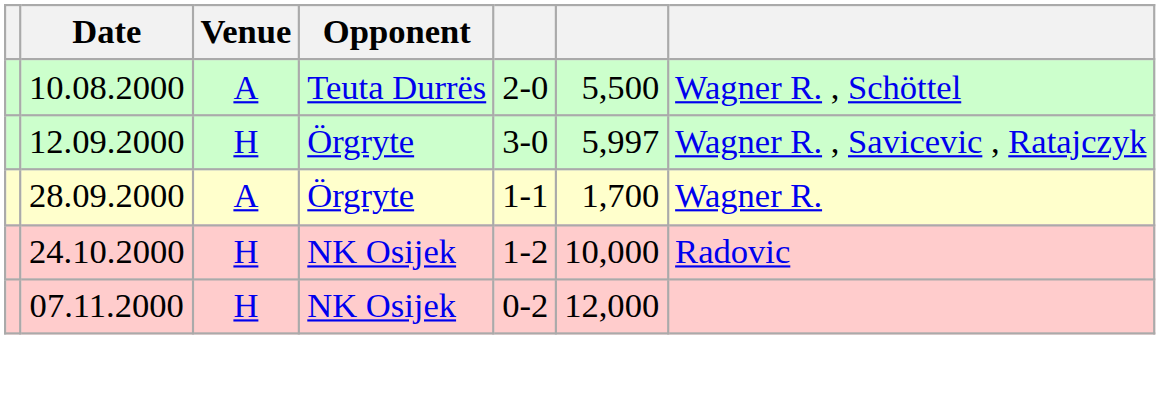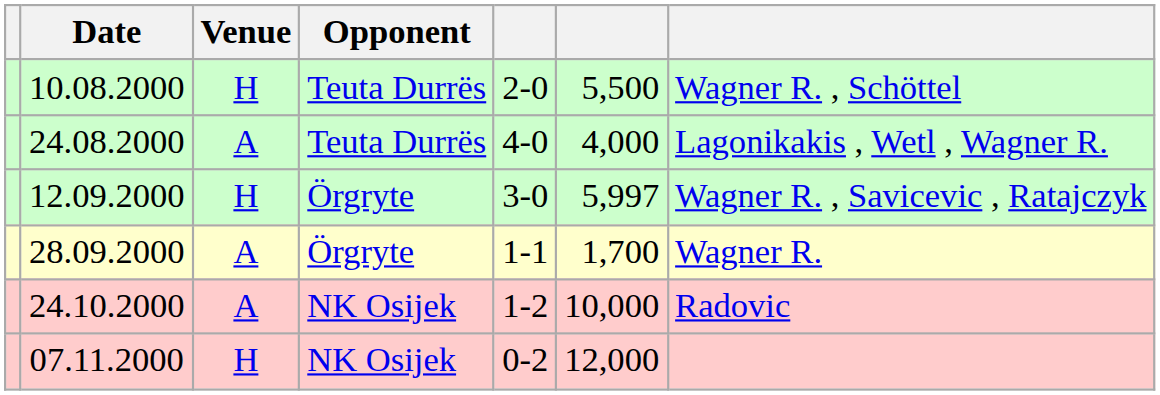 <table class="wikitable" Style="text-align: center">
 <tr>
 <th></th>
 <th>Date</th>
 <th>Venue</th>
 <th>Opponent</th>
 <th></th>
 <th></th>
 <th></th>
 </tr>
 <tr style="background:#cfc">
 <td></td>
 <td>10.08.2000</td>
-<td><a href='#'>A</a></td>
+<td><a href='#'>H</a></td>
 <td align="left"><a href='#'>Teuta Durrës</a> </td>
 <td>2-0</td>
 <td align="right">5,500</td>
 <td align="left"><a href='#'>Wagner R.</a> , <a href='#'>Schöttel</a> </td>
+</tr>
+<tr style="background:#cfc">
+<td></td>
+<td>24.08.2000</td>
+<td><a href='#'>A</a></td>
+<td align="left"><a href='#'>Teuta Durrës</a> </td>
+<td>4-0</td>
+<td align="right">4,000</td>
+<td align="left"><a href='#'>Lagonikakis</a> , <a href='#'>Wetl</a>  , <a href='#'>Wagner R.</a> </td>
 </tr>
 <tr style="background:#cfc">
 <td></td>
 <td>12.09.2000</td>
 <td><a href='#'>H</a></td>
 <td align="left"><a href='#'>Örgryte</a> </td>
 <td>3-0</td>
 <td align="right">5,997</td>
 <td align="left"><a href='#'>Wagner R.</a> , <a href='#'>Savicevic</a> , <a href='#'>Ratajczyk</a> </td>
 </tr>
 <tr style="background:#ffc">
 <td></td>
 <td>28.09.2000</td>
 <td><a href='#'>A</a></td>
 <td align="left"><a href='#'>Örgryte</a> </td>
 <td>1-1</td>
 <td align="right">1,700</td>
 <td align="left"><a href='#'>Wagner R.</a> </td>
 </tr>
 <tr style="background:#fcc">
 <td></td>
 <td>24.10.2000</td>
-<td><a href='#'>H</a></td>
+<td><a href='#'>A</a></td>
 <td align="left"><a href='#'>NK Osijek</a> </td>
 <td>1-2</td>
 <td align="right">10,000</td>
 <td align="left"><a href='#'>Radovic</a> </td>
 </tr>
 <tr style="background:#fcc">
 <td></td>
 <td>07.11.2000</td>
 <td><a href='#'>H</a></td>
 <td align="left"><a href='#'>NK Osijek</a> </td>
 <td>0-2</td>
 <td align="right">12,000</td>
 <td align="left"></td>
 </tr>
 </table>
